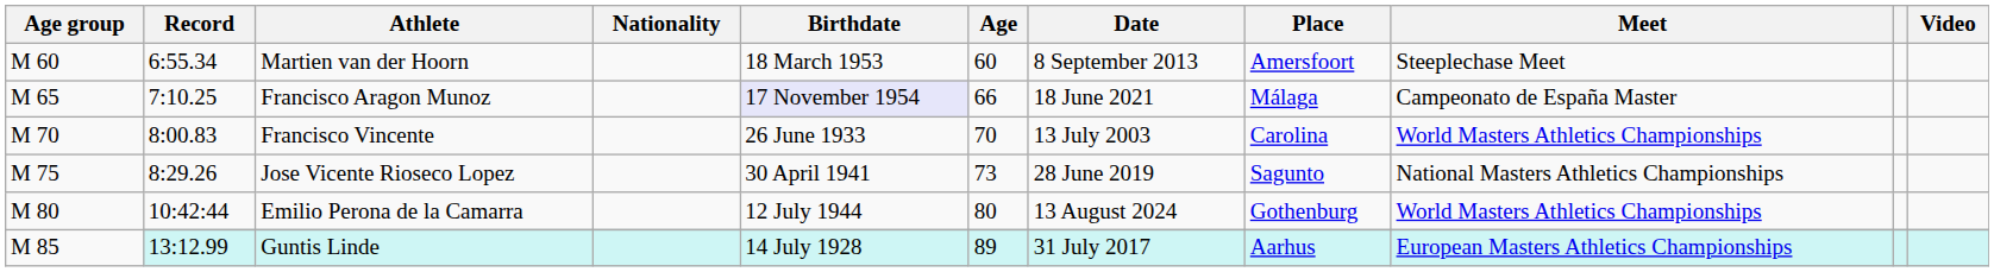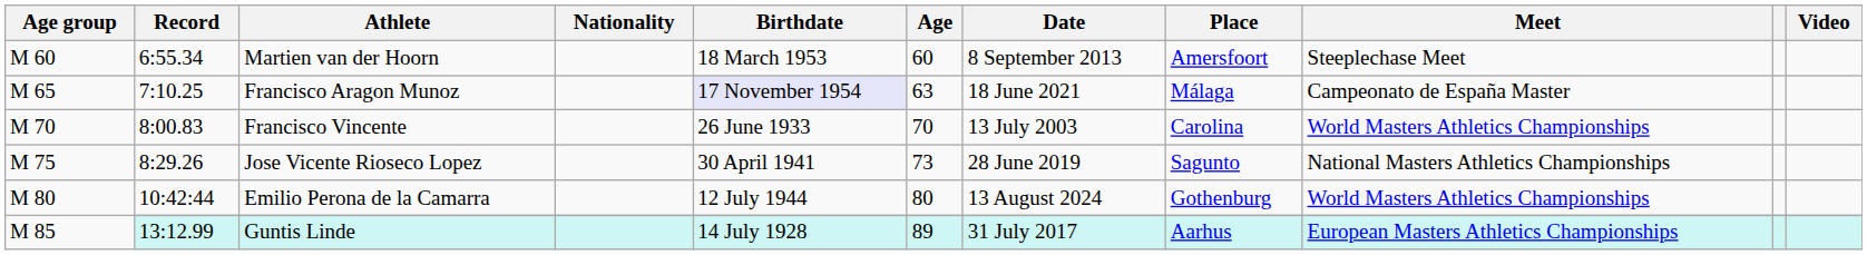 <table class="wikitable" style="font-size:90%; width: 100%;">
 <tr>
 <th>Age group</th>
 <th>Record</th>
 <th>Athlete</th>
 <th>Nationality</th>
 <th>Birthdate</th>
 <th>Age</th>
 <th>Date</th>
 <th>Place</th>
 <th>Meet</th>
 <th></th>
 <th>Video</th>
 </tr>
 <tr>
 <td>M 60</td>
 <td>6:55.34</td>
 <td>Martien van der Hoorn</td>
 <td></td>
 <td>18 March 1953</td>
 <td>60</td>
 <td>8 September 2013</td>
 <td><a href='#'>Amersfoort</a> </td>
 <td>Steeplechase Meet</td>
 <td></td>
 <td></td>
 </tr>
 <tr>
 <td>M 65</td>
 <td>7:10.25</td>
 <td>Francisco Aragon Munoz</td>
 <td></td>
 <td style="background: lavender;">17 November 1954</td>
-<td>66</td>
+<td>63</td>
 <td>18 June 2021</td>
 <td><a href='#'>Málaga</a> </td>
 <td>Campeonato de España Master</td>
 <td></td>
 <td></td>
 </tr>
 <tr>
 <td>M 70</td>
 <td>8:00.83</td>
 <td>Francisco Vincente</td>
 <td></td>
 <td>26 June 1933</td>
 <td>70</td>
 <td>13 July 2003</td>
 <td><a href='#'>Carolina</a> </td>
 <td><a href='#'>World Masters Athletics Championships</a></td>
 <td></td>
 <td></td>
 </tr>
 <tr>
 <td>M 75</td>
 <td>8:29.26</td>
 <td>Jose Vicente Rioseco Lopez</td>
 <td></td>
 <td>30 April 1941</td>
 <td>73</td>
 <td>28 June 2019</td>
 <td><a href='#'>Sagunto</a> </td>
 <td>National Masters Athletics Championships</td>
 <td></td>
 <td></td>
 </tr>
 <tr>
 <td>M 80</td>
 <td>10:42:44</td>
 <td>Emilio Perona de la Camarra</td>
 <td></td>
 <td>12 July 1944</td>
 <td>80</td>
 <td>13 August 2024</td>
 <td><a href='#'>Gothenburg</a> </td>
 <td><a href='#'>World Masters Athletics Championships</a></td>
 <td></td>
 <td></td>
 </tr>
 <tr>
 <td rowspan=2>M 85</td>
 </tr>
 <tr style="background:#cef6f5;">
 <td>13:12.99</td>
 <td>Guntis Linde</td>
 <td></td>
 <td>14 July 1928</td>
 <td>89</td>
 <td>31 July 2017</td>
 <td><a href='#'>Aarhus</a> </td>
 <td><a href='#'>European Masters Athletics Championships</a></td>
 <td></td>
 <td></td>
 </tr>
 </table>
